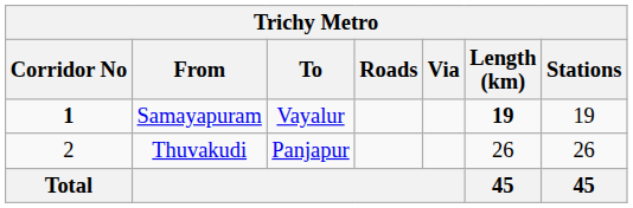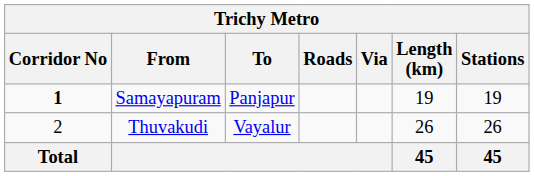 <table class="wikitable sortable">
 <tr>
 <th colspan="7">Trichy Metro</th>
 </tr>
 <tr>
 <th>Corridor No</th>
 <th>From</th>
 <th>To</th>
 <th>Roads</th>
 <th>Via</th>
 <th>Length<br>(km)</th>
 <th>Stations</th>
 </tr>
 <tr>
 <td style="text-align:center;"><strong>1</strong></td>
 <td style="text-align:center;"><a href='#'>Samayapuram</a></td>
-<td style="text-align:center;"><a href='#'>Vayalur</a></td>
+<td style="text-align:center;"><a href='#'>Panjapur</a></td>
 <td style="text-align:center;"></td>
 <td style="text-align:center;"></td>
-<td style="text-align:center;"><strong>19</strong></td>
+<td style="text-align:center;">19</td>
 <td style="text-align:center;">19</td>
 </tr>
 <tr>
 <td style="text-align:center;">2</td>
 <td style="text-align:center;"><a href='#'>Thuvakudi</a></td>
-<td style="text-align:center;"><a href='#'>Panjapur</a></td>
+<td style="text-align:center;"><a href='#'>Vayalur</a></td>
 <td style="text-align:center;"></td>
 <td style="text-align:center;"></td>
 <td style="text-align:center;">26</td>
 <td style="text-align:center;">26</td>
 </tr>
 <tr>
 <th>Total</th>
 <th colspan="4"></th>
 <th>45</th>
 <th>45</th>
 </tr>
 </table>
